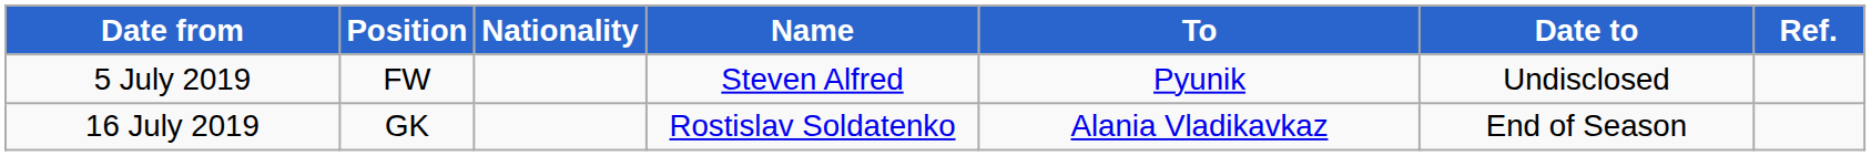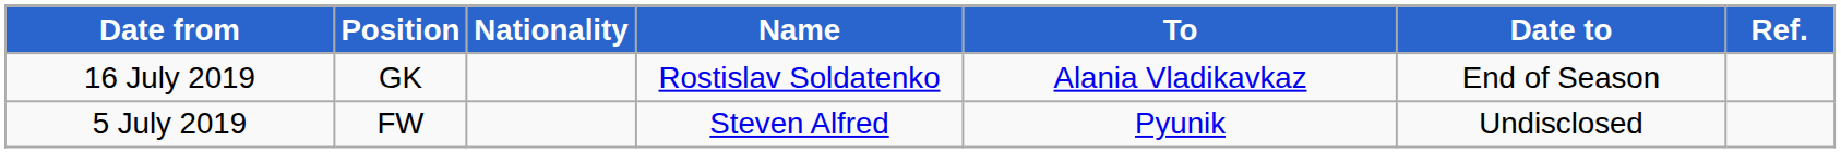 <table class="wikitable" style="text-align:center; font-size:90%; ">
 <tr>
 <th style="background:#2965cc; color:white; width:150px;">Date from</th>
 <th style="background:#2965cc; color:white; width:55px;">Position</th>
 <th style="background:#2965cc; color:white; width:55px;">Nationality</th>
 <th style="background:#2965cc; color:white; width:150px;">Name</th>
 <th style="background:#2965cc; color:white; width:200px;">To</th>
 <th style="background:#2965cc; color:white; width:150px;">Date to</th>
 <th style="background:#2965cc; color:white; width:45px;">Ref.</th>
 </tr>
 <tr>
+<td>16 July 2019</td>
+<td>GK</td>
+<td></td>
+<td><a href='#'>Rostislav Soldatenko</a></td>
+<td><a href='#'>Alania Vladikavkaz</a></td>
+<td>End of Season</td>
+<td></td>
+</tr>
+<tr>
 <td>5 July 2019</td>
 <td>FW</td>
 <td></td>
 <td><a href='#'>Steven Alfred</a></td>
 <td><a href='#'>Pyunik</a></td>
 <td>Undisclosed</td>
 <td></td>
 </tr>
-<tr>
-<td>16 July 2019</td>
-<td>GK</td>
-<td></td>
-<td><a href='#'>Rostislav Soldatenko</a></td>
-<td><a href='#'>Alania Vladikavkaz</a></td>
-<td>End of Season</td>
-<td></td>
-</tr>
 </table>
